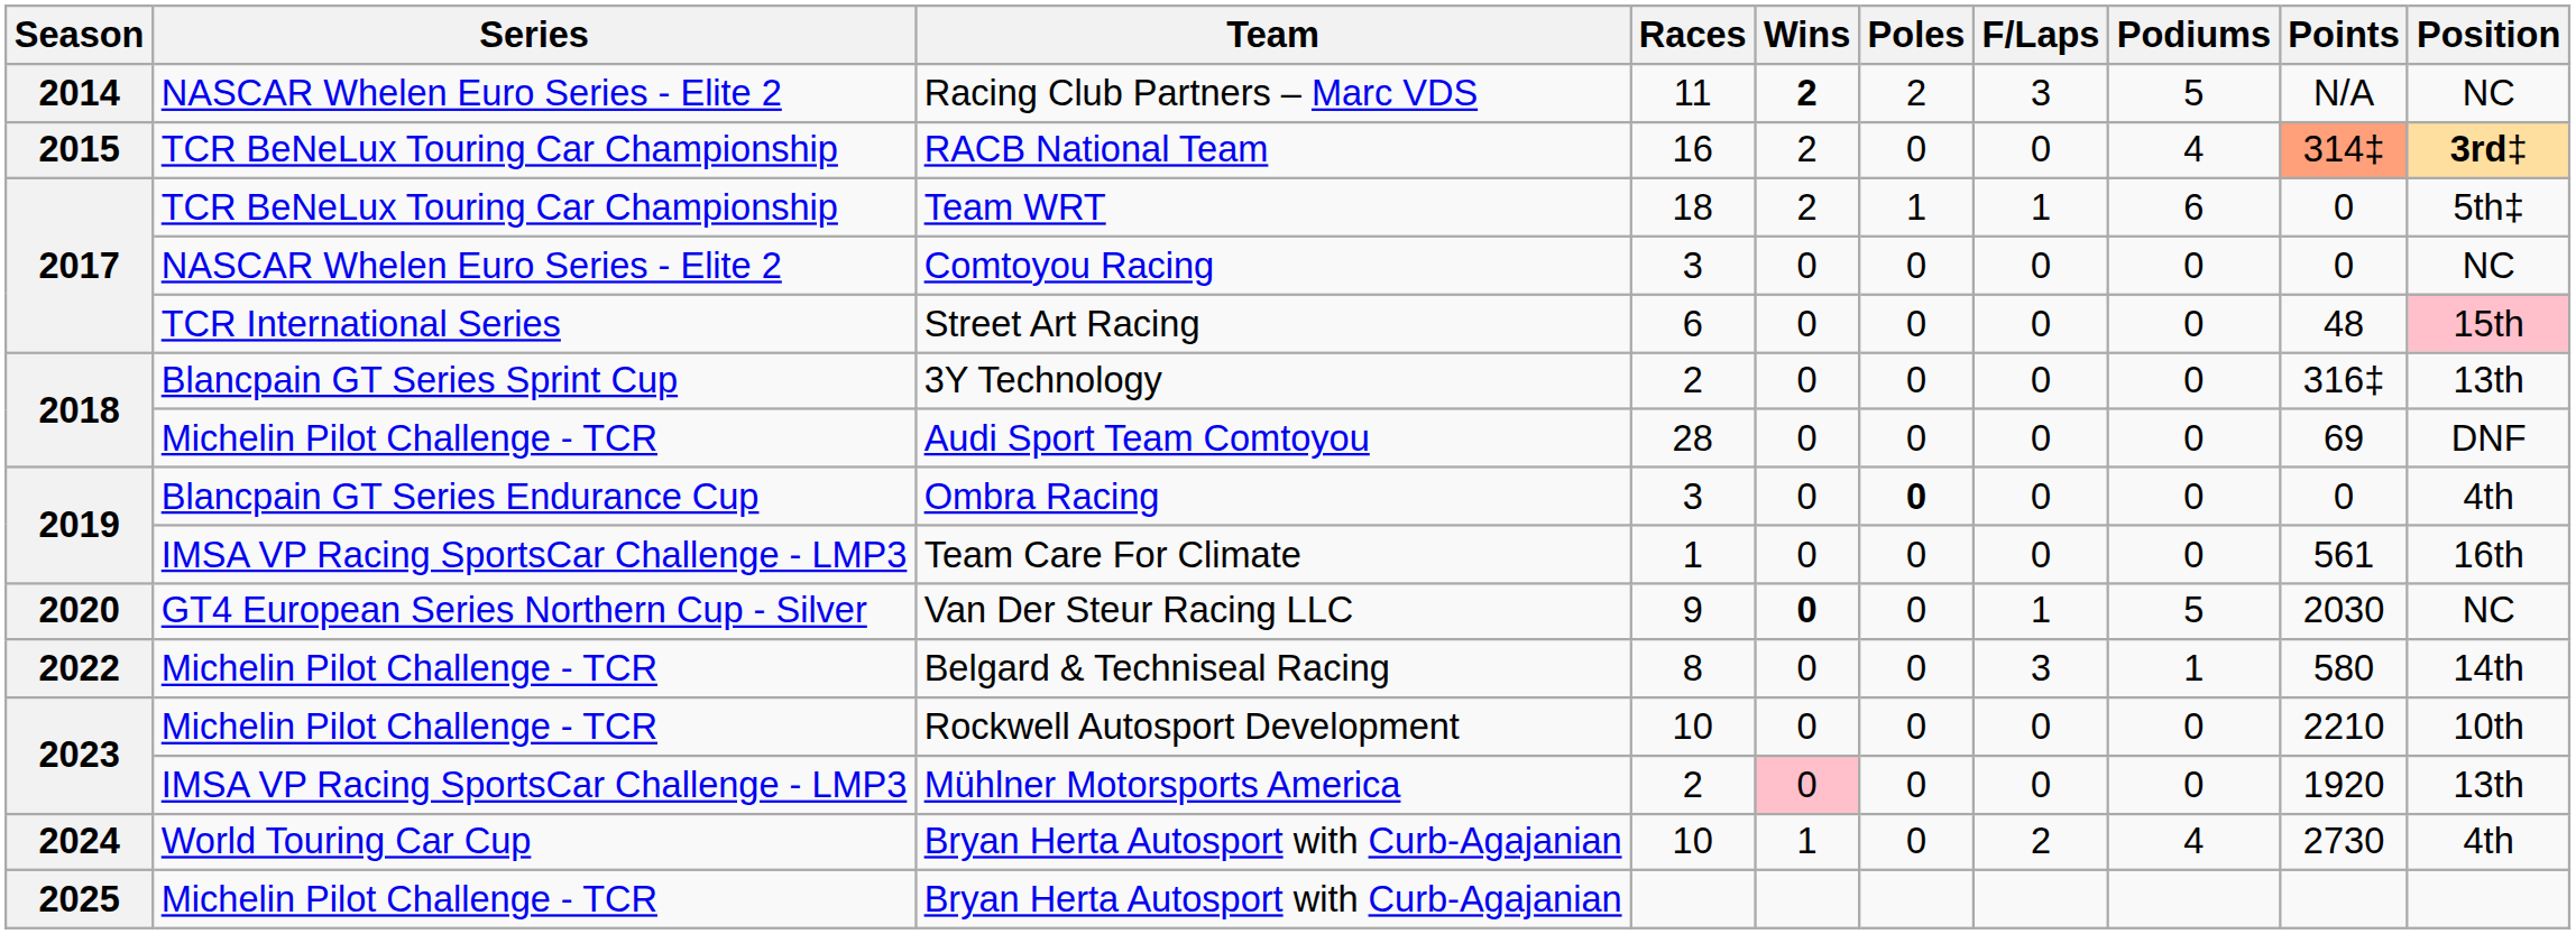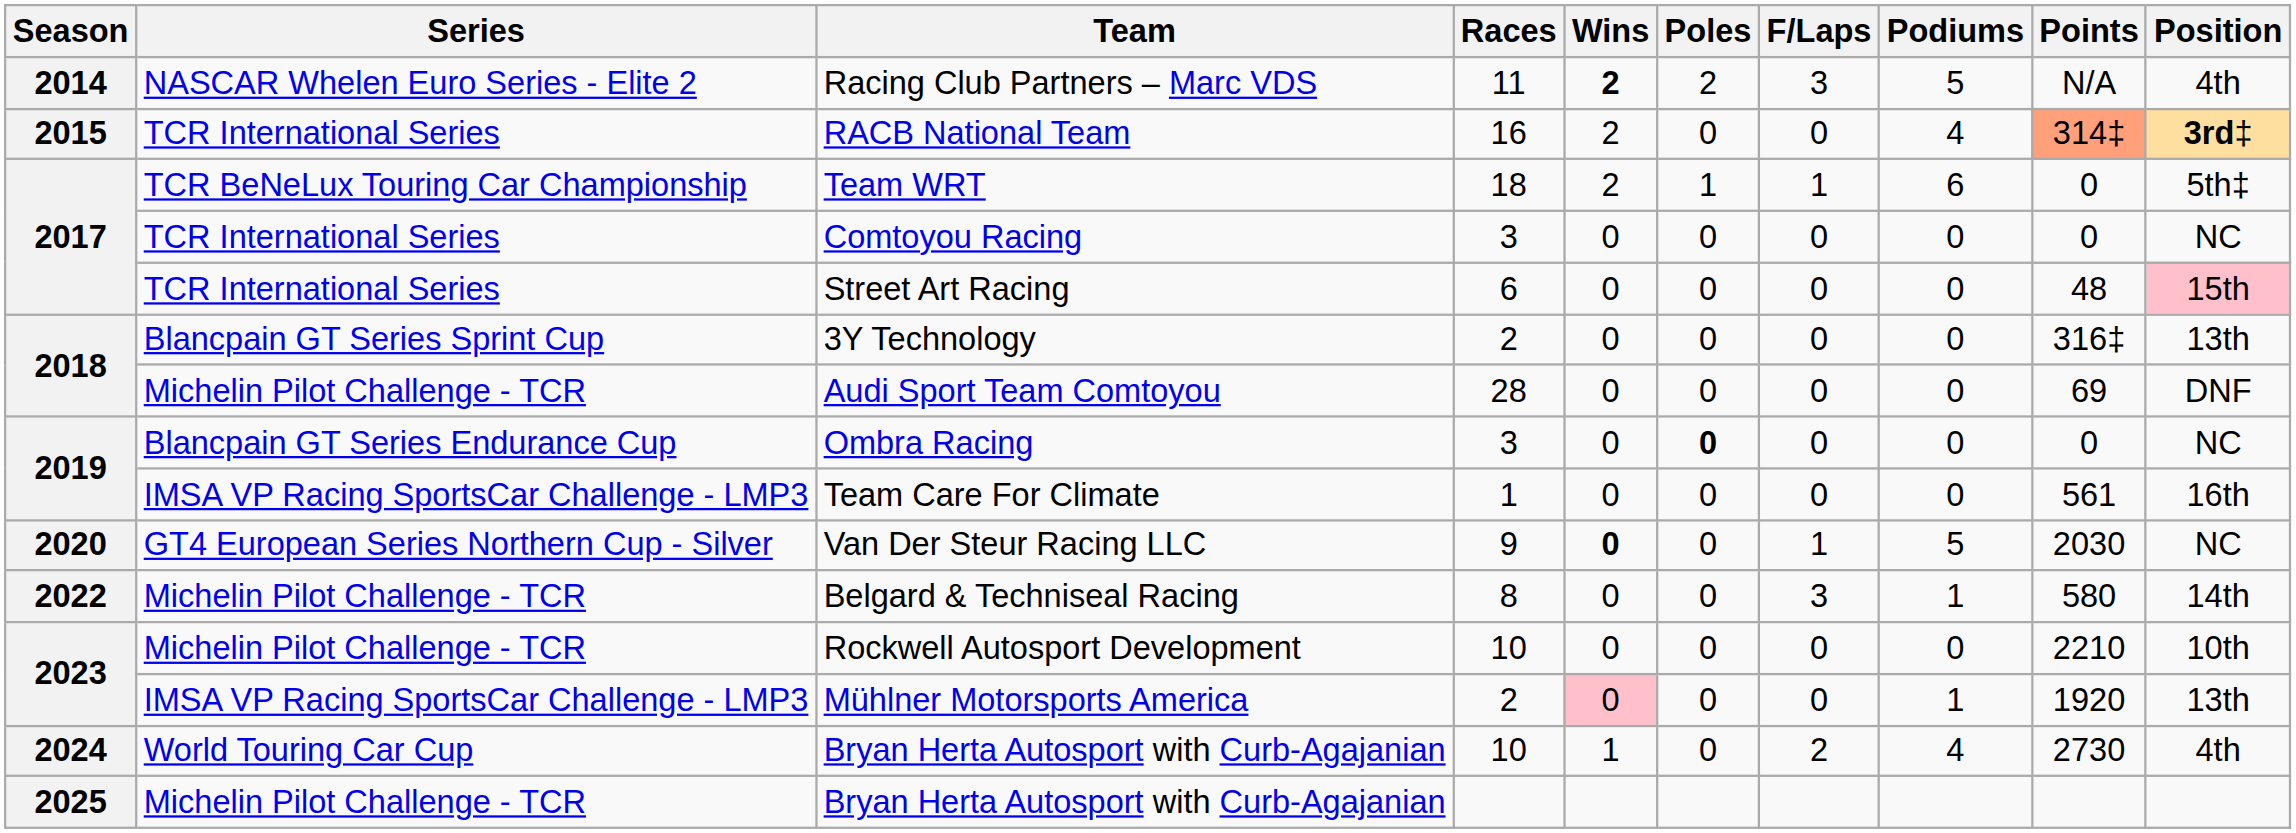 <table class="wikitable" style="font-size: 90%; text-align:center">
 <tr>
 <th>Season</th>
 <th>Series</th>
 <th>Team</th>
 <th>Races</th>
 <th>Wins</th>
 <th>Poles</th>
 <th>F/Laps</th>
 <th>Podiums</th>
 <th>Points</th>
 <th>Position</th>
 </tr>
 <tr>
 <th>2014</th>
 <td align=left><a href='#'>NASCAR Whelen Euro Series - Elite 2</a></td>
 <td align=left>Racing Club Partners – <a href='#'>Marc VDS</a></td>
 <td>11</td>
 <td><strong>2</strong></td>
 <td>2</td>
 <td>3</td>
 <td>5</td>
 <td>N/A</td>
-<td>NC</td>
+<td>4th</td>
 </tr>
 <tr>
 <th>2015</th>
-<td align=left><a href='#'>TCR BeNeLux Touring Car Championship</a></td>
+<td align=left><a href='#'>TCR International Series</a></td>
 <td align=left><a href='#'>RACB National Team</a></td>
 <td>16</td>
 <td>2</td>
 <td>0</td>
 <td>0</td>
 <td>4</td>
 <td style="background: lightsalmon;">314‡</td>
 <td style="background:#FFDF9F;"><strong>3rd</strong>‡</td>
 </tr>
 <tr>
 <th rowspan="3">2017</th>
 <td align=left><a href='#'>TCR BeNeLux Touring Car Championship</a></td>
 <td align=left><a href='#'>Team WRT</a></td>
 <td>18</td>
 <td>2</td>
 <td>1</td>
 <td>1</td>
 <td>6</td>
 <td>0</td>
 <td>5th‡</td>
 </tr>
 <tr>
-<td align=left><a href='#'>NASCAR Whelen Euro Series - Elite 2</a></td>
+<td align=left><a href='#'>TCR International Series</a></td>
 <td align=left><a href='#'>Comtoyou Racing</a></td>
 <td>3</td>
 <td>0</td>
 <td>0</td>
 <td>0</td>
 <td>0</td>
 <td>0</td>
 <td>NC</td>
 </tr>
 <tr>
 <td align=left><a href='#'>TCR International Series</a></td>
 <td align=left>Street Art Racing</td>
 <td>6</td>
 <td>0</td>
 <td>0</td>
 <td>0</td>
 <td>0</td>
 <td>48</td>
 <td style="background: pink;">15th</td>
 </tr>
 <tr>
 <th rowspan="2">2018</th>
 <td align=left><a href='#'>Blancpain GT Series Sprint Cup</a></td>
 <td align=left>3Y Technology</td>
 <td>2</td>
 <td>0</td>
 <td>0</td>
 <td>0</td>
 <td>0</td>
 <td>316‡</td>
 <td>13th</td>
 </tr>
 <tr>
 <td align=left><a href='#'>Michelin Pilot Challenge - TCR</a></td>
 <td align=left><a href='#'>Audi Sport Team Comtoyou</a></td>
 <td>28</td>
 <td>0</td>
 <td>0</td>
 <td>0</td>
 <td>0</td>
 <td>69</td>
 <td>DNF</td>
 </tr>
 <tr>
 <th rowspan="2">2019</th>
 <td align=left><a href='#'>Blancpain GT Series Endurance Cup</a></td>
 <td align=left><a href='#'>Ombra Racing</a></td>
 <td>3</td>
 <td>0</td>
 <td><strong>0</strong></td>
 <td>0</td>
 <td>0</td>
 <td>0</td>
-<td>4th</td>
+<td>NC</td>
 </tr>
 <tr>
 <td align=left><a href='#'>IMSA VP Racing SportsCar Challenge - LMP3</a></td>
 <td align=left>Team Care For Climate</td>
 <td>1</td>
 <td>0</td>
 <td>0</td>
 <td>0</td>
 <td>0</td>
 <td>561</td>
 <td>16th</td>
 </tr>
 <tr>
 <th>2020</th>
 <td align=left><a href='#'>GT4 European Series Northern Cup - Silver</a></td>
 <td align=left>Van Der Steur Racing LLC</td>
 <td>9</td>
 <td><strong>0</strong></td>
 <td>0</td>
 <td>1</td>
 <td>5</td>
 <td>2030</td>
 <td>NC</td>
 </tr>
 <tr>
 <th>2022</th>
 <td align=left><a href='#'>Michelin Pilot Challenge - TCR</a></td>
 <td align=left>Belgard & Techniseal Racing</td>
 <td>8</td>
 <td>0</td>
 <td>0</td>
 <td>3</td>
 <td>1</td>
 <td>580</td>
 <td>14th</td>
 </tr>
 <tr>
 <th rowspan="2">2023</th>
 <td align=left><a href='#'>Michelin Pilot Challenge - TCR</a></td>
 <td align=left>Rockwell Autosport Development</td>
 <td>10</td>
 <td>0</td>
 <td>0</td>
 <td>0</td>
 <td>0</td>
 <td>2210</td>
 <td>10th</td>
 </tr>
 <tr>
 <td align=left><a href='#'>IMSA VP Racing SportsCar Challenge - LMP3</a></td>
 <td align=left><a href='#'>Mühlner Motorsports America</a></td>
 <td>2</td>
 <td style="background: pink;">0</td>
 <td>0</td>
 <td>0</td>
-<td>0</td>
+<td>1</td>
 <td>1920</td>
 <td>13th</td>
 </tr>
 <tr>
 <th>2024</th>
 <td align=left><a href='#'>World Touring Car Cup</a></td>
 <td align=left><a href='#'>Bryan Herta Autosport</a> with <a href='#'>Curb-Agajanian</a></td>
 <td>10</td>
 <td>1</td>
 <td>0</td>
 <td>2</td>
 <td>4</td>
 <td>2730</td>
 <td>4th</td>
 </tr>
 <tr>
 <th>2025</th>
 <td align=left><a href='#'>Michelin Pilot Challenge - TCR</a></td>
 <td align=left><a href='#'>Bryan Herta Autosport</a> with <a href='#'>Curb-Agajanian</a></td>
 <td></td>
 <td></td>
 <td></td>
 <td></td>
 <td></td>
 <td></td>
 <td></td>
 </tr>
 </table>
